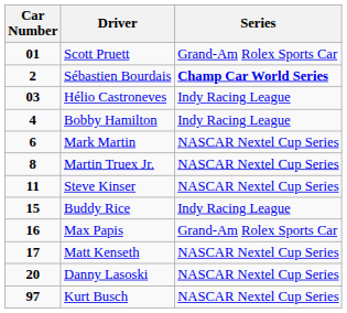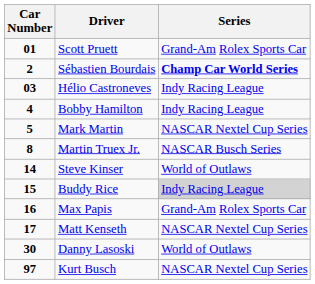 <table class="wikitable">
 <tr>
 <th>Car<br>Number</th>
 <th>Driver</th>
 <th>Series</th>
 </tr>
 <tr>
 <td align="center" width="20"><strong>01</strong></td>
 <td> <a href='#'>Scott Pruett</a></td>
 <td><a href='#'>Grand-Am</a> <a href='#'>Rolex Sports Car</a></td>
 </tr>
 <tr>
 <td align="center" width="20"><strong>2</strong></td>
 <td> <a href='#'>Sébastien Bourdais</a></td>
 <td><strong><a href='#'>Champ Car World Series</a></strong></td>
 </tr>
 <tr>
 <td align="center" width="20"><strong>03</strong></td>
 <td> <a href='#'>Hélio Castroneves</a></td>
 <td><a href='#'>Indy Racing League</a></td>
 </tr>
 <tr>
 <td align="center" width="20"><strong>4</strong></td>
 <td> <a href='#'>Bobby Hamilton</a></td>
 <td><a href='#'>Indy Racing League</a></td>
 </tr>
 <tr>
-<td align="center" width="20"><strong>6</strong></td>
+<td align="center" width="20"><strong>5</strong></td>
 <td> <a href='#'>Mark Martin</a></td>
 <td><a href='#'>NASCAR Nextel Cup Series</a></td>
 </tr>
 <tr>
 <td align="center" width="20"><strong>8</strong></td>
 <td> <a href='#'>Martin Truex Jr.</a></td>
-<td><a href='#'>NASCAR Nextel Cup Series</a></td>
+<td><a href='#'>NASCAR Busch Series</a></td>
 </tr>
 <tr>
-<td align="center" width="20"><strong>11</strong></td>
+<td align="center" width="20"><strong>14</strong></td>
 <td> <a href='#'>Steve Kinser</a></td>
-<td><a href='#'>NASCAR Nextel Cup Series</a></td>
+<td><a href='#'>World of Outlaws</a></td>
 </tr>
 <tr>
 <td align="center" width="20"><strong>15</strong></td>
 <td> <a href='#'>Buddy Rice</a></td>
-<td><a href='#'>Indy Racing League</a></td>
+<td style="background: lightgrey;"><a href='#'>Indy Racing League</a></td>
 </tr>
 <tr>
 <td align="center" width="20"><strong>16</strong></td>
 <td> <a href='#'>Max Papis</a></td>
 <td><a href='#'>Grand-Am</a> <a href='#'>Rolex Sports Car</a></td>
 </tr>
 <tr>
 <td align="center" width="20"><strong>17</strong></td>
 <td> <a href='#'>Matt Kenseth</a></td>
 <td><a href='#'>NASCAR Nextel Cup Series</a></td>
 </tr>
 <tr>
-<td align="center" width="20"><strong>20</strong></td>
+<td align="center" width="20"><strong>30</strong></td>
 <td> <a href='#'>Danny Lasoski</a></td>
-<td><a href='#'>NASCAR Nextel Cup Series</a></td>
+<td><a href='#'>World of Outlaws</a></td>
 </tr>
 <tr>
 <td align="center" width="20"><strong>97</strong></td>
 <td> <a href='#'>Kurt Busch</a></td>
 <td><a href='#'>NASCAR Nextel Cup Series</a></td>
 </tr>
 </table>
